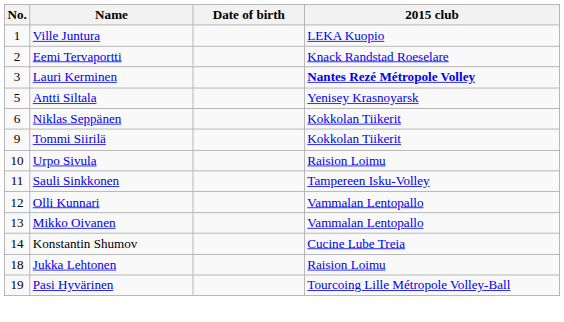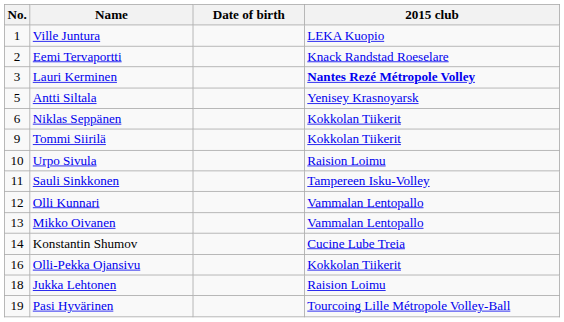 <table class="wikitable sortable" style="font-size:100%; text-align:left;">
 <tr>
 <th>No.</th>
 <th style="width:12em">Name</th>
 <th style="width:8em">Date of birth</th>
 <th style="width:19em">2015 club</th>
 </tr>
 <tr>
 <td align=center>1</td>
 <td><a href='#'>Ville Juntura</a></td>
 <td align=right></td>
 <td> <a href='#'>LEKA Kuopio</a></td>
 </tr>
 <tr>
 <td align=center>2</td>
 <td><a href='#'>Eemi Tervaportti</a></td>
 <td align=right></td>
 <td> <a href='#'>Knack Randstad Roeselare</a></td>
 </tr>
 <tr>
 <td align=center>3</td>
 <td><a href='#'>Lauri Kerminen</a></td>
 <td align=right></td>
 <td><strong> <a href='#'>Nantes Rezé Métropole Volley</a></strong></td>
 </tr>
 <tr>
 <td align=center>5</td>
 <td><a href='#'>Antti Siltala</a></td>
 <td align=right></td>
 <td> <a href='#'>Yenisey Krasnoyarsk</a></td>
 </tr>
 <tr>
 <td align=center>6</td>
 <td><a href='#'>Niklas Seppänen</a></td>
 <td align=right></td>
 <td> <a href='#'>Kokkolan Tiikerit</a></td>
 </tr>
 <tr>
 <td align=center>9</td>
 <td><a href='#'>Tommi Siirilä</a></td>
 <td align=right></td>
 <td> <a href='#'>Kokkolan Tiikerit</a></td>
 </tr>
 <tr>
 <td align=center>10</td>
 <td><a href='#'>Urpo Sivula</a></td>
 <td align=right></td>
 <td> <a href='#'>Raision Loimu</a></td>
 </tr>
 <tr>
 <td align=center>11</td>
 <td><a href='#'>Sauli Sinkkonen</a></td>
 <td align=right></td>
 <td> <a href='#'>Tampereen Isku-Volley</a></td>
 </tr>
 <tr>
 <td align=center>12</td>
 <td><a href='#'>Olli Kunnari</a></td>
 <td align=right></td>
 <td> <a href='#'>Vammalan Lentopallo</a></td>
 </tr>
 <tr>
 <td align=center>13</td>
 <td><a href='#'>Mikko Oivanen</a></td>
 <td align=right></td>
 <td> <a href='#'>Vammalan Lentopallo</a></td>
 </tr>
 <tr>
 <td align=center>14</td>
 <td>Konstantin Shumov</td>
 <td align=right></td>
 <td> <a href='#'>Cucine Lube Treia</a></td>
 </tr>
 <tr>
+<td align=center>16</td>
+<td><a href='#'>Olli-Pekka Ojansivu</a></td>
+<td align=right></td>
+<td> <a href='#'>Kokkolan Tiikerit</a></td>
+</tr>
+<tr>
 <td align=center>18</td>
 <td><a href='#'>Jukka Lehtonen</a></td>
 <td align=right></td>
 <td> <a href='#'>Raision Loimu</a></td>
 </tr>
 <tr>
 <td align=center>19</td>
 <td><a href='#'>Pasi Hyvärinen</a></td>
 <td align=right></td>
 <td> <a href='#'>Tourcoing Lille Métropole Volley-Ball</a></td>
 </tr>
 </table>
